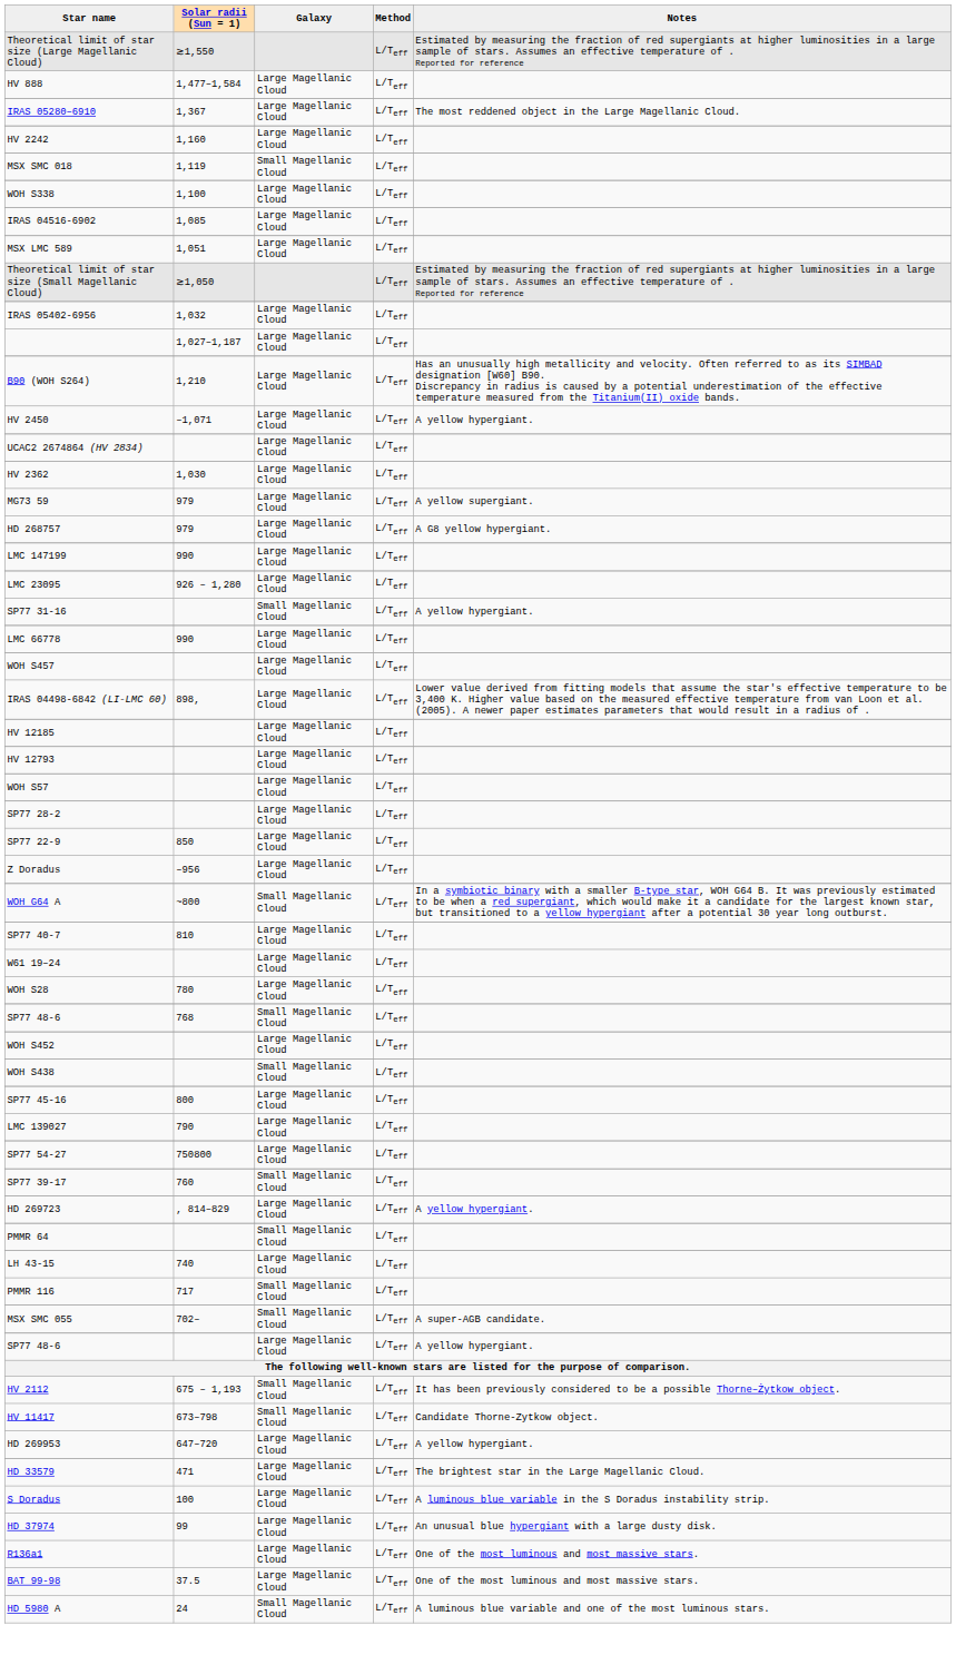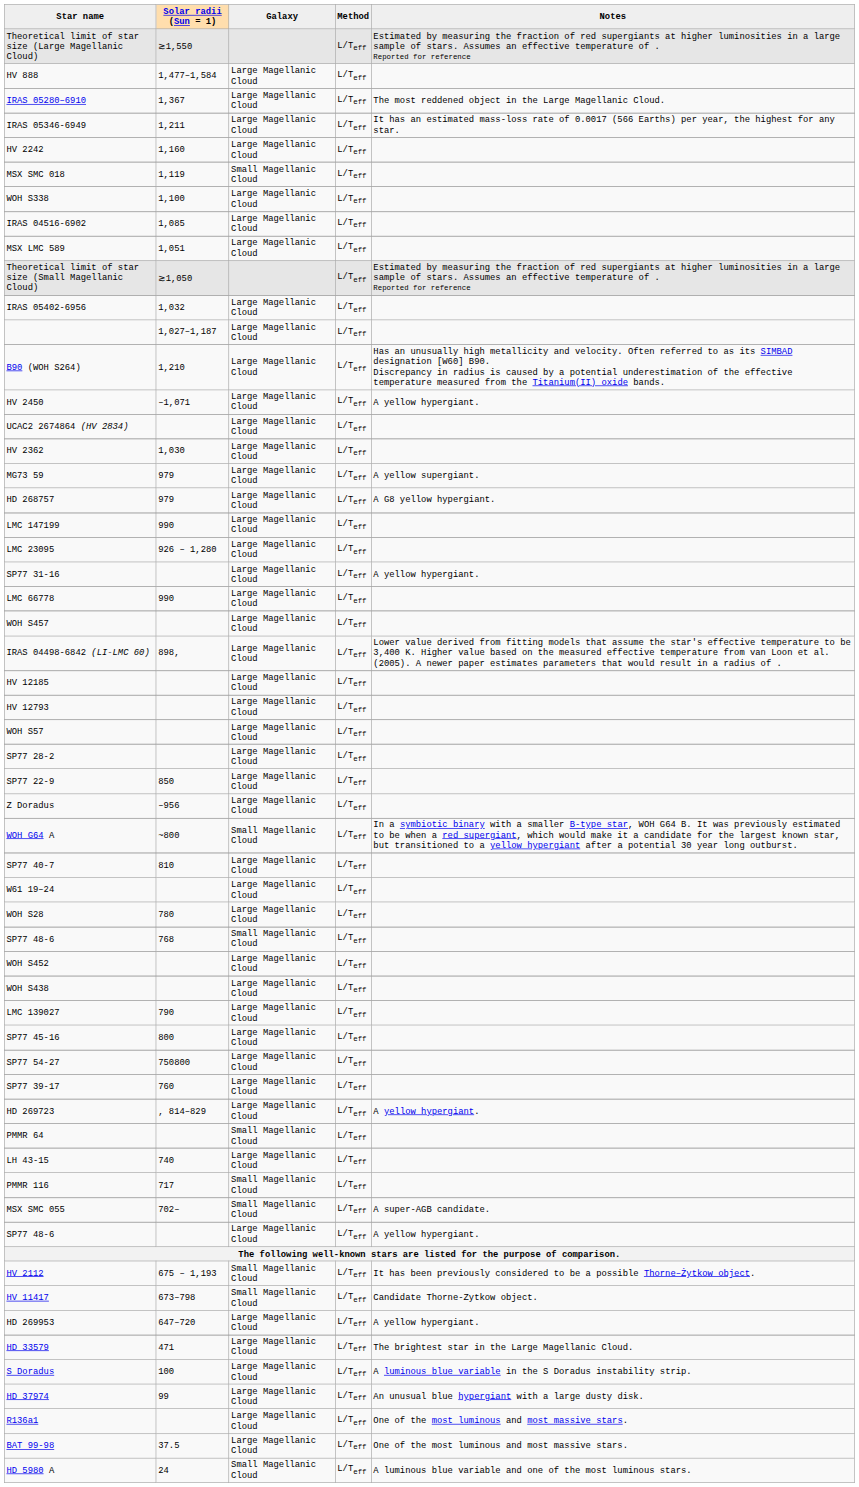 <table class="wikitable sortable">
 <tr>
 <th style="background:#efefef; white-space:nobr" width=217px>Star name</th>
 <th style="background:#ffdead;" width=101px><a href='#'>Solar radii</a><br>(<a href='#'>Sun</a> = 1)</th>
 <th style="background:#efefef" width=150px>Galaxy</th>
 <th style="background:#efefef">Method</th>
 <th style="background:#efefef">Notes</th>
 </tr>
 <tr style="background:#e6e6e6" class="sortbottom">
 <td>Theoretical limit of star size (Large Magellanic Cloud)</td>
 <td>≳1,550</td>
 <td></td>
 <td>L/T<sub>eff</sub></td>
 <td>Estimated by measuring the fraction of red supergiants at higher luminosities in a large sample of stars. Assumes an effective temperature of .<br><small>Reported for reference</small><br></td>
 </tr>
 <tr>
 <td>HV 888</td>
 <td>1,477–1,584</td>
 <td>Large Magellanic Cloud</td>
 <td>L/T<sub>eff</sub></td>
 <td></td>
 </tr>
 <tr>
 </tr>
 <tr>
 </tr>
 <tr>
 <td><a href='#'>IRAS 05280–6910</a></td>
 <td>1,367</td>
 <td>Large Magellanic Cloud</td>
 <td>L/T<sub>eff</sub></td>
 <td>The most reddened object in the Large Magellanic Cloud.</td>
 </tr>
 <tr>
 </tr>
 <tr>
 </tr>
 <tr>
 </tr>
 <tr>
+</tr>
+<tr>
+<td>IRAS 05346-6949</td>
+<td>1,211</td>
+<td>Large Magellanic Cloud</td>
+<td>L/T<sub>eff</sub></td>
+<td>It has an estimated mass-loss rate of 0.0017  (566 Earths) per year, the highest for any star.</td>
 </tr>
 <tr>
 </tr>
 <tr>
 <td>HV 2242</td>
 <td>1,160</td>
 <td>Large Magellanic Cloud</td>
 <td>L/T<sub>eff</sub></td>
 <td></td>
 </tr>
 <tr>
 </tr>
 <tr>
 </tr>
 <tr>
 <td>MSX SMC 018</td>
 <td>1,119</td>
 <td>Small Magellanic Cloud</td>
 <td>L/T<sub>eff</sub></td>
 <td></td>
 </tr>
 <tr>
 </tr>
 <tr>
 </tr>
 <tr>
 </tr>
 <tr>
 </tr>
 <tr>
 <td>WOH S338</td>
 <td>1,100</td>
 <td>Large Magellanic Cloud</td>
 <td>L/T<sub>eff</sub></td>
 <td></td>
 </tr>
 <tr>
 </tr>
 <tr>
 </tr>
 <tr>
 <td>IRAS 04516-6902</td>
 <td>1,085</td>
 <td>Large Magellanic Cloud</td>
 <td>L/T<sub>eff</sub></td>
 <td></td>
 </tr>
 <tr>
 </tr>
 <tr>
 </tr>
 <tr>
 </tr>
 <tr>
 <td>MSX LMC 589</td>
 <td>1,051</td>
 <td>Large Magellanic Cloud</td>
 <td>L/T<sub>eff</sub></td>
 <td></td>
 </tr>
 <tr style="background:#e6e6e6" class="sortbottom">
 <td>Theoretical limit of star size (Small Magellanic Cloud)</td>
 <td>≳1,050</td>
 <td></td>
 <td>L/T<sub>eff</sub></td>
 <td>Estimated by measuring the fraction of red supergiants at higher luminosities in a large sample of stars. Assumes an effective temperature of .<br><small>Reported for reference</small><br></td>
 </tr>
 <tr>
 </tr>
 <tr>
 </tr>
 <tr>
 </tr>
 <tr>
 <td>IRAS 05402-6956</td>
 <td>1,032</td>
 <td>Large Magellanic Cloud</td>
 <td>L/T<sub>eff</sub></td>
 <td></td>
 </tr>
 <tr>
 <td></td>
 <td>1,027–1,187</td>
 <td>Large Magellanic Cloud</td>
 <td>L/T<sub>eff</sub></td>
 <td></td>
 </tr>
 <tr>
 </tr>
 <tr>
 </tr>
 <tr>
 </tr>
 <tr>
 </tr>
 <tr>
 <td><a href='#'>B90</a> (WOH S264)</td>
 <td>1,210</td>
 <td>Large Magellanic Cloud</td>
 <td>L/T<sub>eff</sub></td>
 <td>Has an unusually high metallicity and velocity. Often referred to as its <a href='#'>SIMBAD</a> designation [W60] B90.<br>Discrepancy in radius is caused by a potential underestimation of the effective temperature measured from the <a href='#'>Titanium(II) oxide</a> bands.</td>
 </tr>
 <tr>
 <td>HV 2450</td>
 <td>–1,071</td>
 <td>Large Magellanic Cloud</td>
 <td>L/T<sub>eff</sub></td>
 <td>A yellow hypergiant.</td>
 </tr>
 <tr>
 </tr>
 <tr>
 <td>UCAC2 2674864 <em>(HV 2834)</em></td>
 <td></td>
 <td>Large Magellanic Cloud</td>
 <td>L/T<sub>eff</sub></td>
 <td></td>
 </tr>
 <tr>
 </tr>
 <tr>
 </tr>
 <tr>
 <td>HV 2362</td>
 <td>1,030</td>
 <td>Large Magellanic Cloud</td>
 <td>L/T<sub>eff</sub></td>
 <td></td>
 </tr>
 <tr>
 <td>MG73 59</td>
 <td>979</td>
 <td>Large Magellanic Cloud</td>
 <td>L/T<sub>eff</sub></td>
 <td>A yellow supergiant.</td>
 </tr>
 <tr>
 <td>HD 268757</td>
 <td>979</td>
 <td>Large Magellanic Cloud</td>
 <td>L/T<sub>eff</sub></td>
 <td>A G8 yellow hypergiant.</td>
 </tr>
 <tr>
 </tr>
 <tr>
 </tr>
 <tr>
 </tr>
 <tr>
 </tr>
 <tr>
 </tr>
 <tr>
 </tr>
 <tr>
 </tr>
 <tr>
 </tr>
 <tr>
 </tr>
 <tr>
 </tr>
 <tr>
 </tr>
 <tr>
 </tr>
 <tr>
 </tr>
 <tr>
 </tr>
 <tr>
 <td>LMC 147199</td>
 <td>990</td>
 <td>Large Magellanic Cloud</td>
 <td>L/T<sub>eff</sub></td>
 <td></td>
 </tr>
 <tr>
 </tr>
 <tr>
 </tr>
 <tr>
 <td>LMC 23095</td>
 <td>926 – 1,280</td>
 <td>Large Magellanic Cloud</td>
 <td>L/T<sub>eff</sub></td>
 <td></td>
 </tr>
 <tr>
 <td>SP77 31-16</td>
 <td></td>
-<td>Small Magellanic Cloud</td>
+<td>Large Magellanic Cloud</td>
 <td>L/T<sub>eff</sub></td>
 <td>A yellow hypergiant.</td>
 </tr>
 <tr>
 </tr>
 <tr>
 </tr>
 <tr>
 <td>LMC 66778</td>
 <td>990</td>
 <td>Large Magellanic Cloud</td>
 <td>L/T<sub>eff</sub></td>
 <td></td>
 </tr>
 <tr>
 </tr>
 <tr>
 </tr>
 <tr>
 </tr>
 <tr>
 </tr>
 <tr>
 </tr>
 <tr>
 <td>WOH S457</td>
 <td></td>
 <td>Large Magellanic Cloud</td>
 <td>L/T<sub>eff</sub></td>
 <td></td>
 </tr>
 <tr>
 <td>IRAS 04498-6842 <em>(LI-LMC 60)</em></td>
 <td>898, </td>
 <td>Large Magellanic Cloud</td>
 <td>L/T<sub>eff</sub></td>
 <td>Lower value derived from fitting models that assume the star's effective temperature to be 3,400 K. Higher value based on the measured effective temperature from van Loon et al. (2005). A newer paper estimates parameters that would result in a radius of .</td>
 </tr>
 <tr>
 </tr>
 <tr>
 </tr>
 <tr>
 </tr>
 <tr>
 </tr>
 <tr>
 </tr>
 <tr>
 </tr>
 <tr>
 <td>HV 12185</td>
 <td></td>
 <td>Large Magellanic Cloud</td>
 <td>L/T<sub>eff</sub></td>
 <td></td>
 </tr>
 <tr>
 </tr>
 <tr>
 </tr>
 <tr>
 </tr>
 <tr>
 <td>HV 12793</td>
 <td></td>
 <td>Large Magellanic Cloud</td>
 <td>L/T<sub>eff</sub></td>
 <td></td>
 </tr>
 <tr>
 </tr>
 <tr>
 </tr>
 <tr>
 </tr>
 <tr>
 </tr>
 <tr>
 <td>WOH S57</td>
 <td></td>
 <td>Large Magellanic Cloud</td>
 <td>L/T<sub>eff</sub></td>
 <td></td>
 </tr>
 <tr>
 </tr>
 <tr>
 </tr>
 <tr>
 </tr>
 <tr>
 </tr>
 <tr>
 </tr>
 <tr>
 </tr>
 <tr>
 </tr>
 <tr>
 </tr>
 <tr>
 </tr>
 <tr>
 </tr>
 <tr>
 </tr>
 <tr>
 </tr>
 <tr>
 </tr>
 <tr>
 </tr>
 <tr>
 </tr>
 <tr>
 </tr>
 <tr>
 </tr>
 <tr>
 </tr>
 <tr>
 </tr>
 <tr>
 </tr>
 <tr>
 </tr>
 <tr>
 </tr>
 <tr>
 </tr>
 <tr>
 </tr>
 <tr>
 </tr>
 <tr>
 </tr>
 <tr>
 </tr>
 <tr>
 </tr>
 <tr>
 </tr>
 <tr>
 </tr>
 <tr>
 <td>SP77 28-2</td>
 <td></td>
 <td>Large Magellanic Cloud</td>
 <td>L/T<sub>eff</sub></td>
 <td></td>
 </tr>
 <tr>
 <td>SP77 22-9</td>
 <td>850</td>
 <td>Large Magellanic Cloud</td>
 <td>L/T<sub>eff</sub></td>
 <td></td>
 </tr>
 <tr>
 <td>Z Doradus</td>
 <td>–956</td>
 <td>Large Magellanic Cloud</td>
 <td>L/T<sub>eff</sub></td>
 <td></td>
 </tr>
 <tr>
 </tr>
 <tr>
 </tr>
 <tr>
 </tr>
 <tr>
 </tr>
 <tr>
 </tr>
 <tr>
 </tr>
 <tr>
 </tr>
 <tr>
 </tr>
 <tr>
 </tr>
 <tr>
 </tr>
 <tr>
 </tr>
 <tr>
 </tr>
 <tr>
 <td><a href='#'>WOH G64</a> A</td>
 <td>~800</td>
 <td>Small Magellanic Cloud</td>
 <td>L/T<sub>eff</sub></td>
 <td>In a <a href='#'>symbiotic binary</a> with a smaller <a href='#'>B-type star</a>, WOH G64 B. It was previously estimated to be  when a <a href='#'>red supergiant</a>, which would make it a candidate for the largest known star, but transitioned to a <a href='#'>yellow hypergiant</a> after a potential 30 year long outburst.</td>
 </tr>
 <tr>
 </tr>
 <tr>
 </tr>
 <tr>
 </tr>
 <tr>
 </tr>
 <tr>
 </tr>
 <tr>
 </tr>
 <tr>
 </tr>
 <tr>
 </tr>
 <tr>
 </tr>
 <tr>
 </tr>
 <tr>
 </tr>
 <tr>
 </tr>
 <tr>
 </tr>
 <tr>
 </tr>
 <tr>
 </tr>
 <tr>
 </tr>
 <tr>
 </tr>
 <tr>
 </tr>
 <tr>
 <td>SP77 40-7</td>
 <td>810</td>
 <td>Large Magellanic Cloud</td>
 <td>L/T<sub>eff</sub></td>
 <td></td>
 </tr>
 <tr>
 <td>W61 19–24</td>
 <td></td>
 <td>Large Magellanic Cloud</td>
 <td>L/T<sub>eff</sub></td>
 <td></td>
 </tr>
 <tr>
 <td>WOH S28</td>
 <td>780</td>
 <td>Large Magellanic Cloud</td>
 <td>L/T<sub>eff</sub></td>
 <td></td>
 </tr>
 <tr>
 </tr>
 <tr>
 </tr>
 <tr>
 </tr>
 <tr>
 </tr>
 <tr>
 </tr>
 <tr>
 </tr>
 <tr>
 <td>SP77 48-6</td>
 <td>768</td>
 <td>Small Magellanic Cloud</td>
 <td>L/T<sub>eff</sub></td>
 <td></td>
 </tr>
 <tr>
 </tr>
 <tr>
 </tr>
 <tr>
 </tr>
 <tr>
 </tr>
 <tr>
 </tr>
 <tr>
 </tr>
 <tr>
 <td>WOH S452</td>
 <td></td>
 <td>Large Magellanic Cloud</td>
 <td>L/T<sub>eff</sub></td>
 <td></td>
 </tr>
 <tr>
 </tr>
 <tr>
 </tr>
 <tr>
 </tr>
 <tr>
 </tr>
 <tr>
 <td>WOH S438</td>
 <td></td>
-<td>Small Magellanic Cloud</td>
+<td>Large Magellanic Cloud</td>
 <td>L/T<sub>eff</sub></td>
 <td></td>
 </tr>
 <tr>
 </tr>
 <tr>
 </tr>
 <tr>
 </tr>
 <tr>
-<td>SP77 45-16</td>
-<td>800</td>
+<td>LMC 139027</td>
+<td>790</td>
 <td>Large Magellanic Cloud</td>
 <td>L/T<sub>eff</sub></td>
 <td></td>
 </tr>
 <tr>
-<td>LMC 139027</td>
-<td>790</td>
+<td>SP77 45-16</td>
+<td>800</td>
 <td>Large Magellanic Cloud</td>
 <td>L/T<sub>eff</sub></td>
 <td></td>
 </tr>
 <tr>
 </tr>
 <tr>
 <td>SP77 54-27</td>
 <td>750800</td>
 <td>Large Magellanic Cloud</td>
 <td>L/T<sub>eff</sub></td>
 <td></td>
 </tr>
 <tr>
 </tr>
 <tr>
 </tr>
 <tr>
 </tr>
 <tr>
 </tr>
 <tr>
 </tr>
 <tr>
 </tr>
 <tr>
 </tr>
 <tr>
 </tr>
 <tr>
 </tr>
 <tr>
 </tr>
 <tr>
 </tr>
 <tr>
 <td>SP77 39-17</td>
 <td>760</td>
-<td>Small Magellanic Cloud</td>
+<td>Large Magellanic Cloud</td>
 <td>L/T<sub>eff</sub></td>
 <td></td>
 </tr>
 <tr>
 </tr>
 <tr>
 </tr>
 <tr>
 <td>HD 269723</td>
 <td>, 814–829</td>
 <td>Large Magellanic Cloud</td>
 <td>L/T<sub>eff</sub></td>
 <td>A <a href='#'>yellow hypergiant</a>.</td>
 </tr>
 <tr>
 </tr>
 <tr>
 </tr>
 <tr>
 </tr>
 <tr>
 </tr>
 <tr>
 <td>PMMR 64</td>
 <td></td>
 <td>Small Magellanic Cloud</td>
 <td>L/T<sub>eff</sub></td>
 <td></td>
 </tr>
 <tr>
 </tr>
 <tr>
 </tr>
 <tr>
 </tr>
 <tr>
 </tr>
 <tr>
 </tr>
 <tr>
 </tr>
 <tr>
 </tr>
 <tr>
 </tr>
 <tr>
 </tr>
 <tr>
 <td>LH 43-15</td>
 <td>740</td>
 <td>Large Magellanic Cloud</td>
 <td>L/T<sub>eff</sub></td>
 <td></td>
 </tr>
 <tr>
 <td>PMMR 116</td>
 <td>717</td>
 <td>Small Magellanic Cloud</td>
 <td>L/T<sub>eff</sub></td>
 <td></td>
 </tr>
 <tr>
 </tr>
 <tr>
 </tr>
 <tr>
 </tr>
 <tr>
 </tr>
 <tr>
 </tr>
 <tr>
 </tr>
 <tr>
 </tr>
 <tr>
 </tr>
 <tr>
 </tr>
 <tr>
 </tr>
 <tr>
 </tr>
 <tr>
 <td>MSX SMC 055</td>
 <td>702–</td>
 <td>Small Magellanic Cloud</td>
 <td>L/T<sub>eff</sub></td>
 <td>A super-AGB candidate.</td>
 </tr>
 <tr>
 </tr>
 <tr>
 </tr>
 <tr>
 </tr>
 <tr>
 <td>SP77 48-6</td>
 <td></td>
 <td>Large Magellanic Cloud</td>
 <td>L/T<sub>eff</sub></td>
 <td>A yellow hypergiant.</td>
 </tr>
 <tr>
 <th colspan="5">The following well-known stars are listed for the purpose of comparison.</th>
 </tr>
 <tr>
 <td><a href='#'>HV 2112</a></td>
 <td>675 – 1,193</td>
 <td>Small Magellanic Cloud</td>
 <td>L/T<sub>eff</sub></td>
 <td>It has been previously considered to be a possible <a href='#'>Thorne–Żytkow object</a>.</td>
 </tr>
 <tr>
 <td><a href='#'>HV 11417</a></td>
 <td>673–798</td>
 <td>Small Magellanic Cloud</td>
 <td>L/T<sub>eff</sub></td>
 <td>Candidate Thorne-Zytkow object.</td>
 </tr>
 <tr>
 <td>HD 269953</td>
 <td>647–720</td>
 <td>Large Magellanic Cloud</td>
 <td>L/T<sub>eff</sub></td>
 <td>A yellow hypergiant.</td>
 </tr>
 <tr>
 </tr>
 <tr>
 <td><a href='#'>HD 33579</a></td>
 <td>471</td>
 <td>Large Magellanic Cloud</td>
 <td>L/T<sub>eff</sub></td>
 <td>The brightest star in the Large Magellanic Cloud.</td>
 </tr>
 <tr>
 <td><a href='#'>S Doradus</a></td>
 <td>100</td>
 <td>Large Magellanic Cloud</td>
 <td>L/T<sub>eff</sub></td>
 <td>A <a href='#'>luminous blue variable</a> in the S Doradus instability strip.</td>
 </tr>
 <tr>
 <td><a href='#'>HD 37974</a></td>
 <td>99</td>
 <td>Large Magellanic Cloud</td>
 <td>L/T<sub>eff</sub></td>
 <td>An unusual blue <a href='#'>hypergiant</a> with a large dusty disk.</td>
 </tr>
 <tr>
 <td><a href='#'>R136a1</a></td>
 <td></td>
 <td>Large Magellanic Cloud</td>
 <td>L/T<sub>eff</sub></td>
 <td>One of the <a href='#'>most luminous</a> and <a href='#'>most massive stars</a>.</td>
 </tr>
 <tr>
 <td><a href='#'>BAT 99-98</a></td>
 <td>37.5</td>
 <td>Large Magellanic Cloud</td>
 <td>L/T<sub>eff</sub></td>
 <td>One of the most luminous and most massive stars.</td>
 </tr>
 <tr>
 <td><a href='#'>HD 5980</a> A</td>
 <td>24</td>
 <td>Small Magellanic Cloud</td>
 <td>L/T<sub>eff</sub></td>
 <td>A luminous blue variable and one of the most luminous stars.</td>
 </tr>
 </table>
